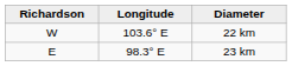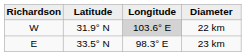 <table class="wikitable">
 <tr>
 <th width="25%" style="background:#eeeeee;">Richardson</th>
+<th width="25%" style="background:#eeeeee;">Latitude</th>
 <th width="25%" style="background:#eeeeee;">Longitude</th>
 <th width="25%" style="background:#eeeeee;">Diameter</th>
 </tr>
 <tr>
 <td align="center">W</td>
-<td align="center">103.6° E</td>
+<td align="center">31.9° N</td>
+<td align="center" style="background: lightgrey;">103.6° E</td>
 <td align="center">22 km</td>
 </tr>
 <tr>
 <td align="center">E</td>
+<td align="center">33.5° N</td>
 <td align="center">98.3° E</td>
 <td align="center">23 km</td>
 </tr>
 </table>
